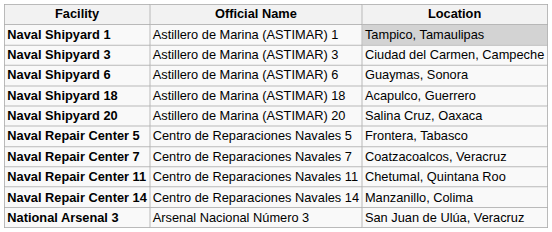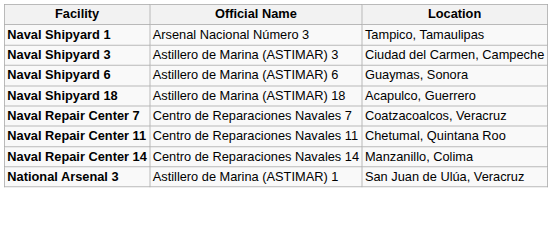 <table class="wikitable sortable" align="center">
 <tr>
 <th>Facility</th>
 <th>Official Name</th>
 <th>Location</th>
 </tr>
 <tr>
 <td><strong>Naval Shipyard 1</strong></td>
-<td>Astillero de Marina (ASTIMAR) 1</td>
-<td style="background: lightgrey;">Tampico, Tamaulipas</td>
+<td>Arsenal Nacional Número 3</td>
+<td>Tampico, Tamaulipas</td>
 </tr>
 <tr>
 <td><strong>Naval Shipyard 3</strong></td>
 <td>Astillero de Marina (ASTIMAR) 3</td>
 <td>Ciudad del Carmen, Campeche</td>
 </tr>
 <tr>
 <td><strong>Naval Shipyard 6</strong></td>
 <td>Astillero de Marina (ASTIMAR) 6</td>
 <td>Guaymas, Sonora</td>
 </tr>
 <tr>
 <td><strong>Naval Shipyard 18</strong></td>
 <td>Astillero de Marina (ASTIMAR) 18</td>
 <td>Acapulco, Guerrero</td>
-</tr>
-<tr>
-<td><strong>Naval Shipyard 20</strong></td>
-<td>Astillero de Marina (ASTIMAR) 20</td>
-<td>Salina Cruz, Oaxaca</td>
-</tr>
-<tr>
-<td><strong>Naval Repair Center 5</strong></td>
-<td>Centro de Reparaciones Navales 5</td>
-<td>Frontera, Tabasco</td>
 </tr>
 <tr>
 <td><strong>Naval Repair Center 7</strong></td>
 <td>Centro de Reparaciones Navales 7</td>
 <td>Coatzacoalcos, Veracruz</td>
 </tr>
 <tr>
 <td><strong>Naval Repair Center 11</strong></td>
 <td>Centro de Reparaciones Navales 11</td>
 <td>Chetumal, Quintana Roo</td>
 </tr>
 <tr>
 <td><strong>Naval Repair Center 14</strong></td>
 <td>Centro de Reparaciones Navales 14</td>
 <td>Manzanillo, Colima</td>
 </tr>
 <tr>
 <td><strong>National Arsenal 3</strong></td>
-<td>Arsenal Nacional Número 3</td>
+<td>Astillero de Marina (ASTIMAR) 1</td>
 <td>San Juan de Ulúa, Veracruz</td>
 </tr>
 </table>
